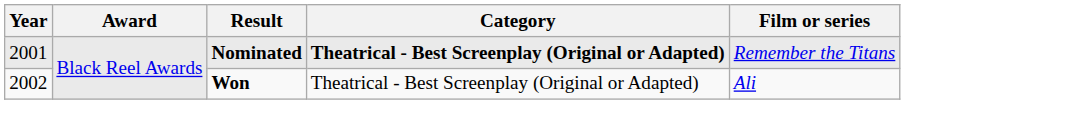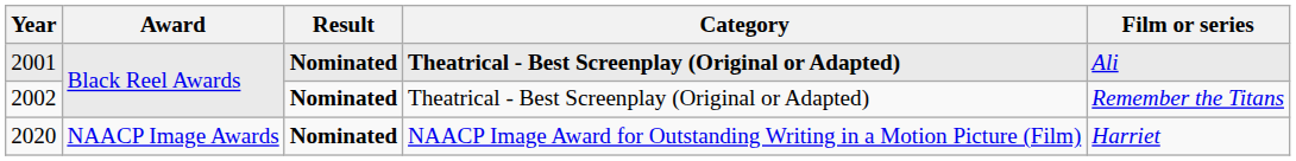 <table class="wikitable" style="font-size: 90%;">
 <tr>
 <th>Year</th>
 <th>Award</th>
 <th>Result</th>
 <th>Category</th>
 <th>Film or series</th>
 </tr>
 <tr style="background-color: #EAEAEA;">
 <td>2001</td>
 <td rowspan=2><a href='#'>Black Reel Awards</a></td>
 <td><strong>Nominated</strong></td>
 <td><strong>Theatrical - Best Screenplay (Original or Adapted)</strong></td>
+<td><em><a href='#'>Ali</a></em></td>
+</tr>
+<tr>
+<td>2002</td>
+<td><strong>Nominated</strong></td>
+<td>Theatrical - Best Screenplay (Original or Adapted)</td>
 <td><em><a href='#'>Remember the Titans</a></em></td>
 </tr>
 <tr>
-<td>2002</td>
-<td><strong>Won</strong></td>
-<td>Theatrical - Best Screenplay (Original or Adapted)</td>
-<td><em><a href='#'>Ali</a></em></td>
+<td>2020</td>
+<td><a href='#'>NAACP Image Awards</a></td>
+<td><strong>Nominated</strong></td>
+<td><a href='#'>NAACP Image Award for Outstanding Writing in a Motion Picture (Film)</a></td>
+<td><em><a href='#'>Harriet</a></em></td>
 </tr>
 </table>
